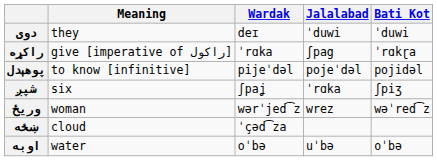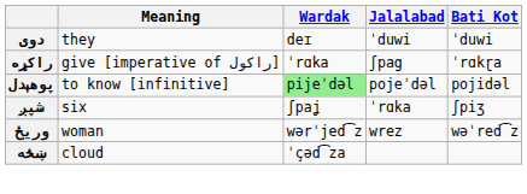 <table class="wikitable">
 <tr>
 <th></th>
 <th>Meaning</th>
 <th><a href='#'>Wardak</a></th>
 <th><a href='#'>Jalalabad</a></th>
 <th><a href='#'>Bati Kot</a></th>
 </tr>
 <tr>
 <th>دوی</th>
 <td>they</td>
 <td>deɪ</td>
 <td>ˈduwi</td>
 <td>ˈduwi</td>
 </tr>
 <tr>
 <th>راکړه</th>
 <td>give [imperative of راکول]</td>
 <td>ˈrɑka</td>
 <td>ʃpag</td>
 <td>ˈrɑkɽa</td>
 </tr>
 <tr>
 <th>پوهېدل</th>
 <td>to know [infinitive]</td>
-<td>pijeˈdəl</td>
+<td style="background: lightgreen;">pijeˈdəl</td>
 <td>pojeˈdəl</td>
 <td>pojidəl</td>
 </tr>
 <tr>
 <th>شپږ</th>
 <td>six</td>
 <td>ʃpaʝ</td>
 <td>ˈrɑka</td>
 <td>ʃpiʒ</td>
 </tr>
 <tr>
 <th>وريځ</th>
 <td>woman</td>
 <td>wərˈjed͡z</td>
 <td>wrez</td>
 <td>wəˈred͡z</td>
 </tr>
 <tr>
 <th>ښځه</th>
 <td>cloud</td>
 <td>ˈçəd͡za</td>
 <td></td>
 <td></td>
 </tr>
-<tr>
-<th>اوبه</th>
-<td>water</td>
-<td>oˈbə</td>
-<td>uˈbə</td>
-<td>oˈbə</td>
-</tr>
 </table>
